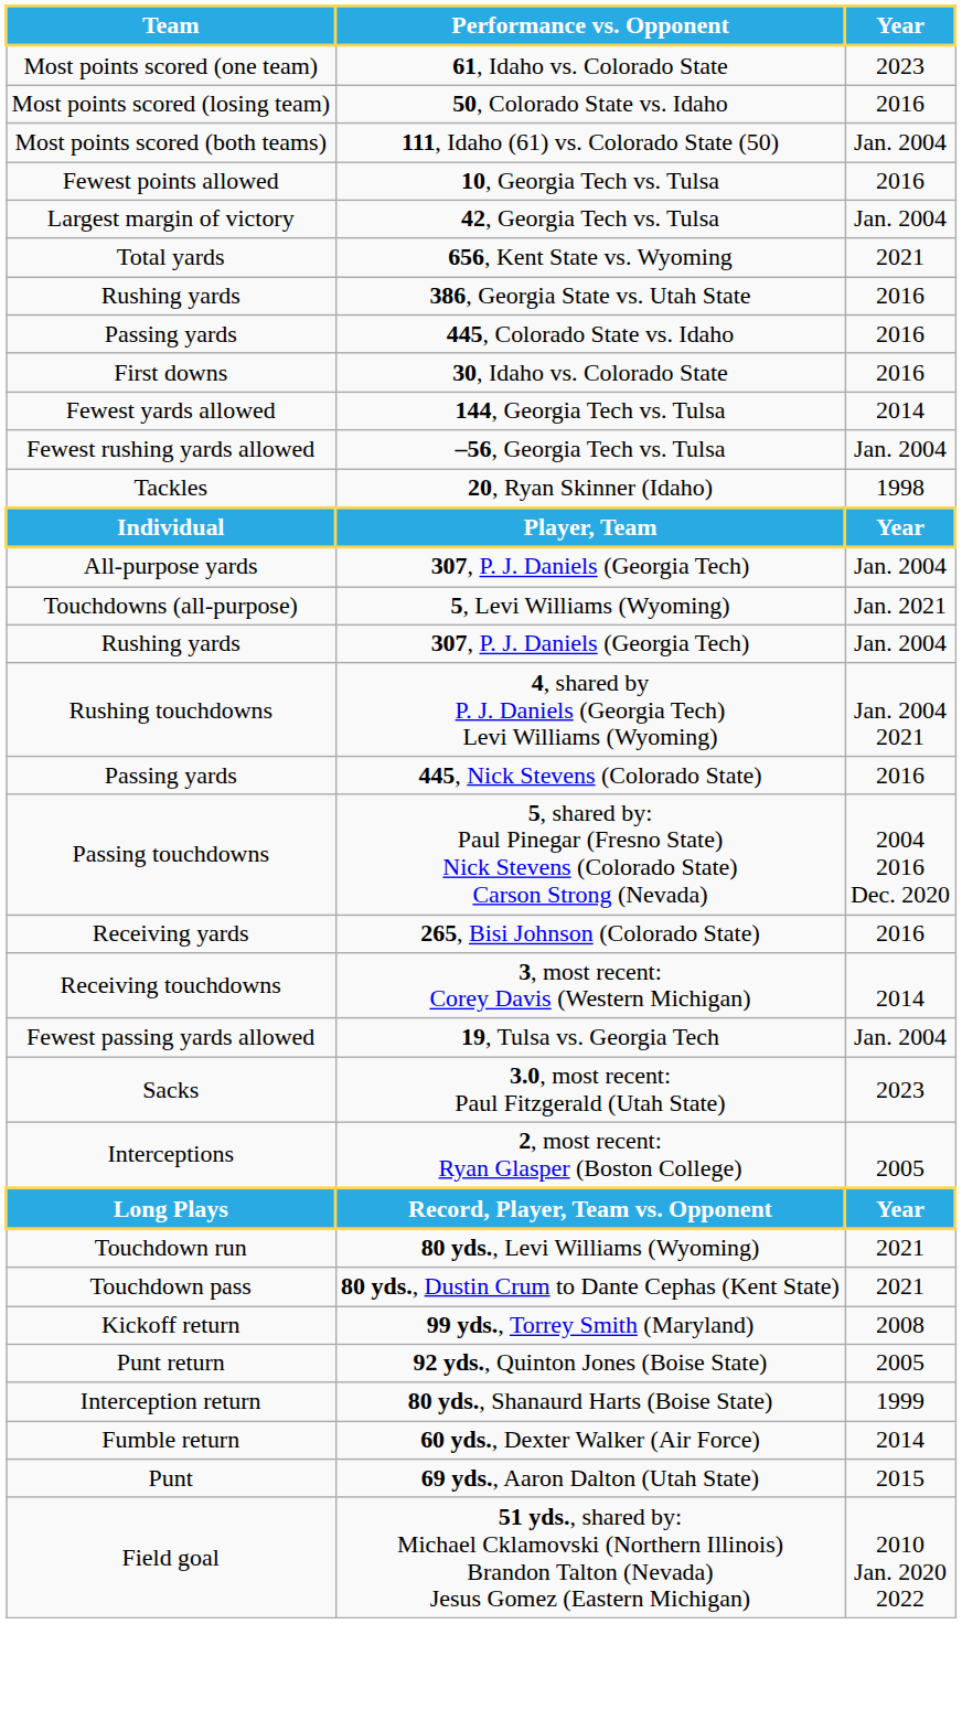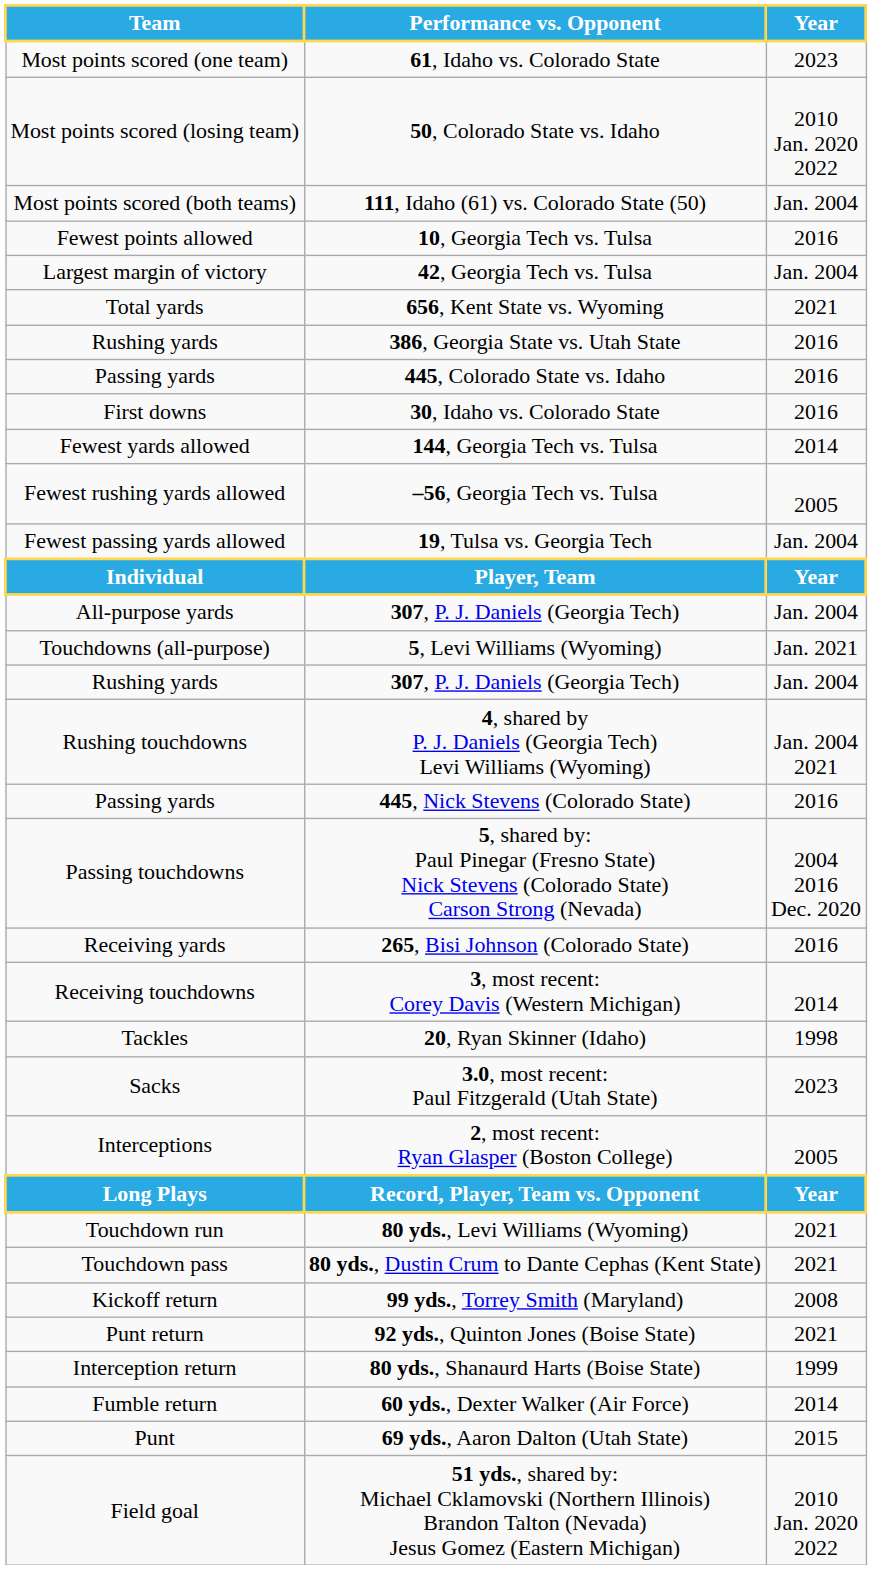 <table class="wikitable" style="text-align:center">
 <tr>
 <th style="background:#29AAE3; color:#FFFFFF; border: 2px solid #FED74E;">Team</th>
 <th style="background:#29AAE3; color:#FFFFFF; border: 2px solid #FED74E;">Performance vs. Opponent</th>
 <th style="background:#29AAE3; color:#FFFFFF; border: 2px solid #FED74E;">Year</th>
 </tr>
 <tr>
 <td>Most points scored (one team)</td>
 <td><strong>61</strong>, Idaho vs. Colorado State</td>
 <td>2023</td>
 </tr>
 <tr>
 <td>Most points scored (losing team)</td>
 <td><strong>50</strong>, Colorado State vs. Idaho</td>
-<td>2016</td>
+<td><br>2010<br>Jan. 2020<br>2022</td>
 </tr>
 <tr>
 <td>Most points scored (both teams)</td>
 <td><strong>111</strong>, Idaho (61) vs. Colorado State (50)</td>
 <td>Jan. 2004</td>
 </tr>
 <tr>
 <td>Fewest points allowed</td>
 <td><strong>10</strong>, Georgia Tech vs. Tulsa</td>
 <td>2016</td>
 </tr>
 <tr>
 <td>Largest margin of victory</td>
 <td><strong>42</strong>, Georgia Tech vs. Tulsa</td>
 <td>Jan. 2004</td>
 </tr>
 <tr>
 <td>Total yards</td>
 <td><strong>656</strong>, Kent State vs. Wyoming</td>
 <td>2021</td>
 </tr>
 <tr>
 <td>Rushing yards</td>
 <td><strong>386</strong>, Georgia State vs. Utah State</td>
 <td>2016</td>
 </tr>
 <tr>
 <td>Passing yards</td>
 <td><strong>445</strong>, Colorado State vs. Idaho</td>
 <td>2016</td>
 </tr>
 <tr>
 <td>First downs</td>
 <td><strong>30</strong>, Idaho vs. Colorado State</td>
 <td>2016</td>
 </tr>
 <tr>
 <td>Fewest yards allowed</td>
 <td><strong>144</strong>, Georgia Tech vs. Tulsa</td>
 <td>2014</td>
 </tr>
 <tr>
 <td>Fewest rushing yards allowed</td>
 <td><strong>–56</strong>, Georgia Tech vs. Tulsa</td>
-<td>Jan. 2004</td>
+<td><br>2005</td>
 </tr>
 <tr>
-<td>Tackles</td>
-<td><strong>20</strong>, Ryan Skinner (Idaho)</td>
-<td>1998</td>
+<td>Fewest passing yards allowed</td>
+<td><strong>19</strong>, Tulsa vs. Georgia Tech</td>
+<td>Jan. 2004</td>
 </tr>
 <tr>
 <th style="background:#29AAE3; color:#FFFFFF; border: 2px solid #FED74E;">Individual</th>
 <th style="background:#29AAE3; color:#FFFFFF; border: 2px solid #FED74E;">Player, Team</th>
 <th style="background:#29AAE3; color:#FFFFFF; border: 2px solid #FED74E;">Year</th>
 </tr>
 <tr>
 <td>All-purpose yards</td>
 <td><strong>307</strong>, <a href='#'>P. J. Daniels</a> (Georgia Tech)</td>
 <td>Jan. 2004</td>
 </tr>
 <tr>
 <td>Touchdowns (all-purpose)</td>
 <td><strong>5</strong>, Levi Williams (Wyoming)</td>
 <td>Jan. 2021</td>
 </tr>
 <tr>
 <td>Rushing yards</td>
 <td><strong>307</strong>, <a href='#'>P. J. Daniels</a> (Georgia Tech)</td>
 <td>Jan. 2004</td>
 </tr>
 <tr>
 <td>Rushing touchdowns</td>
 <td><strong>4</strong>, shared by<br><a href='#'>P. J. Daniels</a> (Georgia Tech)<br>Levi Williams (Wyoming)</td>
 <td><br>Jan. 2004<br>2021</td>
 </tr>
 <tr>
 <td>Passing yards</td>
 <td><strong>445</strong>, <a href='#'>Nick Stevens</a> (Colorado State)</td>
 <td>2016</td>
 </tr>
 <tr>
 <td>Passing touchdowns</td>
 <td><strong>5</strong>, shared by:<br>Paul Pinegar (Fresno State)<br><a href='#'>Nick Stevens</a> (Colorado State)<br><a href='#'>Carson Strong</a> (Nevada)</td>
 <td><br>2004<br>2016<br>Dec. 2020</td>
 </tr>
 <tr>
 <td>Receiving yards</td>
 <td><strong>265</strong>, <a href='#'>Bisi Johnson</a> (Colorado State)</td>
 <td>2016</td>
 </tr>
 <tr>
 <td>Receiving touchdowns</td>
 <td><strong>3</strong>, most recent:<br><a href='#'>Corey Davis</a> (Western Michigan)</td>
 <td><br>2014</td>
 </tr>
 <tr>
-<td>Fewest passing yards allowed</td>
-<td><strong>19</strong>, Tulsa vs. Georgia Tech</td>
-<td>Jan. 2004</td>
+<td>Tackles</td>
+<td><strong>20</strong>, Ryan Skinner (Idaho)</td>
+<td>1998</td>
 </tr>
 <tr>
 <td>Sacks</td>
 <td><strong>3.0</strong>, most recent:<br>Paul Fitzgerald (Utah State)</td>
 <td>2023</td>
 </tr>
 <tr>
 <td>Interceptions</td>
 <td><strong>2</strong>, most recent:<br><a href='#'>Ryan Glasper</a> (Boston College)</td>
 <td><br>2005</td>
 </tr>
 <tr>
 <th style="background:#29AAE3; color:#FFFFFF; border: 2px solid #FED74E;">Long Plays</th>
 <th style="background:#29AAE3; color:#FFFFFF; border: 2px solid #FED74E;">Record, Player, Team vs. Opponent</th>
 <th style="background:#29AAE3; color:#FFFFFF; border: 2px solid #FED74E;">Year</th>
 </tr>
 <tr>
 <td>Touchdown run</td>
 <td><strong>80 yds.</strong>, Levi Williams (Wyoming)</td>
 <td>2021</td>
 </tr>
 <tr>
 <td>Touchdown pass</td>
 <td><strong>80 yds.</strong>, <a href='#'>Dustin Crum</a> to Dante Cephas (Kent State)</td>
 <td>2021</td>
 </tr>
 <tr>
 <td>Kickoff return</td>
 <td><strong>99 yds.</strong>, <a href='#'>Torrey Smith</a> (Maryland)</td>
 <td>2008</td>
 </tr>
 <tr>
 <td>Punt return</td>
 <td><strong>92 yds.</strong>, Quinton Jones (Boise State)</td>
-<td>2005</td>
+<td>2021</td>
 </tr>
 <tr>
 <td>Interception return</td>
 <td><strong>80 yds.</strong>, Shanaurd Harts (Boise State)</td>
 <td>1999</td>
 </tr>
 <tr>
 <td>Fumble return</td>
 <td><strong>60 yds.</strong>, Dexter Walker (Air Force)</td>
 <td>2014</td>
 </tr>
 <tr>
 <td>Punt</td>
 <td><strong>69 yds.</strong>, Aaron Dalton (Utah State)</td>
 <td>2015</td>
 </tr>
 <tr>
 <td>Field goal</td>
 <td><strong>51 yds.</strong>, shared by:<br>Michael Cklamovski (Northern Illinois)<br>Brandon Talton (Nevada)<br>Jesus Gomez (Eastern Michigan)</td>
 <td><br>2010<br>Jan. 2020<br>2022</td>
 </tr>
 </table>
